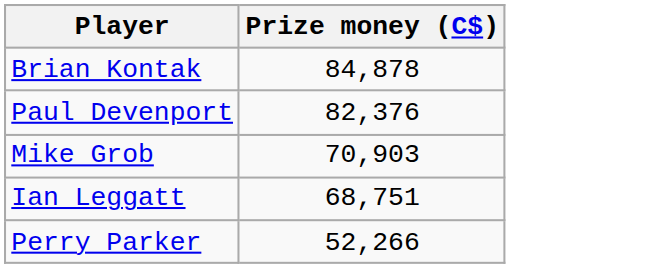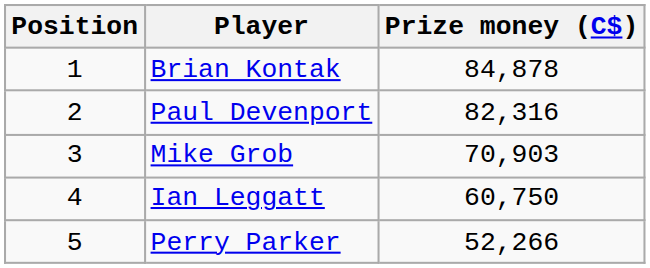 <table class=wikitable>
 <tr>
+<th>Position</th>
 <th>Player</th>
 <th>Prize money (<a href='#'>C$</a>)</th>
 </tr>
 <tr>
+<td align=center>1</td>
 <td> <a href='#'>Brian Kontak</a></td>
 <td align=center>84,878</td>
 </tr>
 <tr>
+<td align=center>2</td>
 <td> <a href='#'>Paul Devenport</a></td>
-<td align=center>82,376</td>
+<td align=center>82,316</td>
 </tr>
 <tr>
+<td align=center>3</td>
 <td> <a href='#'>Mike Grob</a></td>
 <td align=center>70,903</td>
 </tr>
 <tr>
+<td align=center>4</td>
 <td> <a href='#'>Ian Leggatt</a></td>
-<td align=center>68,751</td>
+<td align=center>60,750</td>
 </tr>
 <tr>
+<td align=center>5</td>
 <td> <a href='#'>Perry Parker</a></td>
 <td align=center>52,266</td>
 </tr>
 </table>
